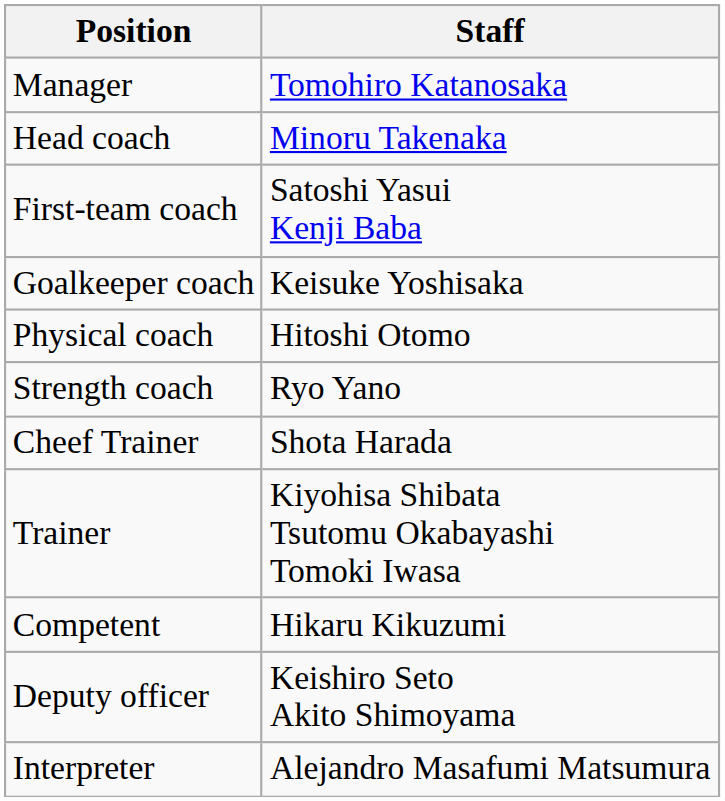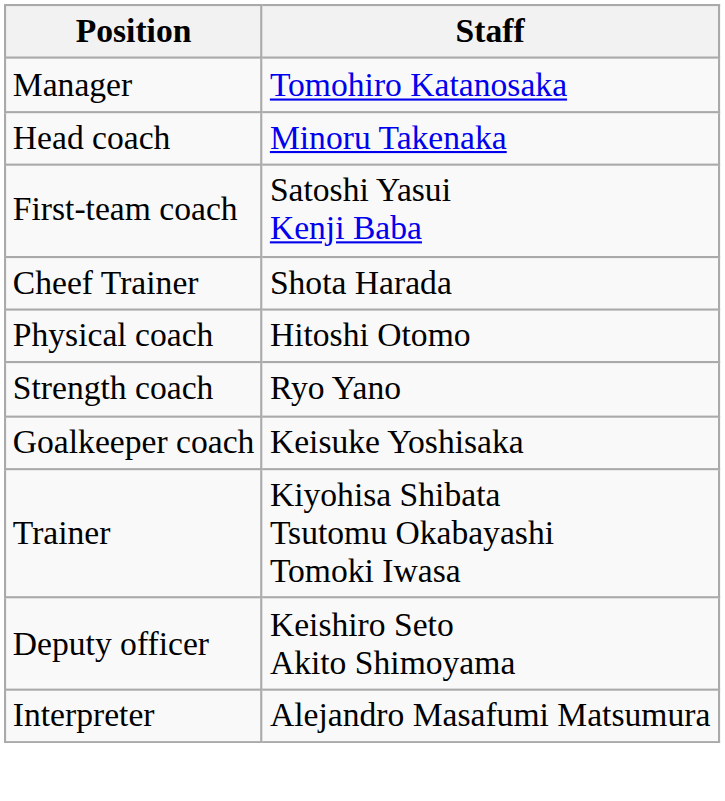 <table class="wikitable">
 <tr>
 <th>Position</th>
 <th>Staff</th>
 </tr>
 <tr>
 <td>Manager</td>
 <td> <a href='#'>Tomohiro Katanosaka</a></td>
 </tr>
 <tr>
 <td>Head coach</td>
 <td> <a href='#'>Minoru Takenaka</a></td>
 </tr>
 <tr>
 <td>First-team coach</td>
 <td> Satoshi Yasui <br>  <a href='#'>Kenji Baba</a></td>
 </tr>
 <tr>
-<td>Goalkeeper coach</td>
-<td> Keisuke Yoshisaka</td>
+<td>Cheef Trainer</td>
+<td> Shota Harada</td>
 </tr>
 <tr>
 <td>Physical coach</td>
 <td> Hitoshi Otomo</td>
 </tr>
 <tr>
 <td>Strength coach</td>
 <td> Ryo Yano</td>
 </tr>
 <tr>
-<td>Cheef Trainer</td>
-<td> Shota Harada</td>
+<td>Goalkeeper coach</td>
+<td> Keisuke Yoshisaka</td>
 </tr>
 <tr>
 <td>Trainer</td>
 <td> Kiyohisa Shibata <br>  Tsutomu Okabayashi <br>  Tomoki Iwasa</td>
-</tr>
-<tr>
-<td>Competent</td>
-<td> Hikaru Kikuzumi</td>
 </tr>
 <tr>
 <td>Deputy officer</td>
 <td> Keishiro Seto <br>  Akito Shimoyama</td>
 </tr>
 <tr>
 <td>Interpreter</td>
 <td> Alejandro Masafumi Matsumura</td>
 </tr>
 </table>
